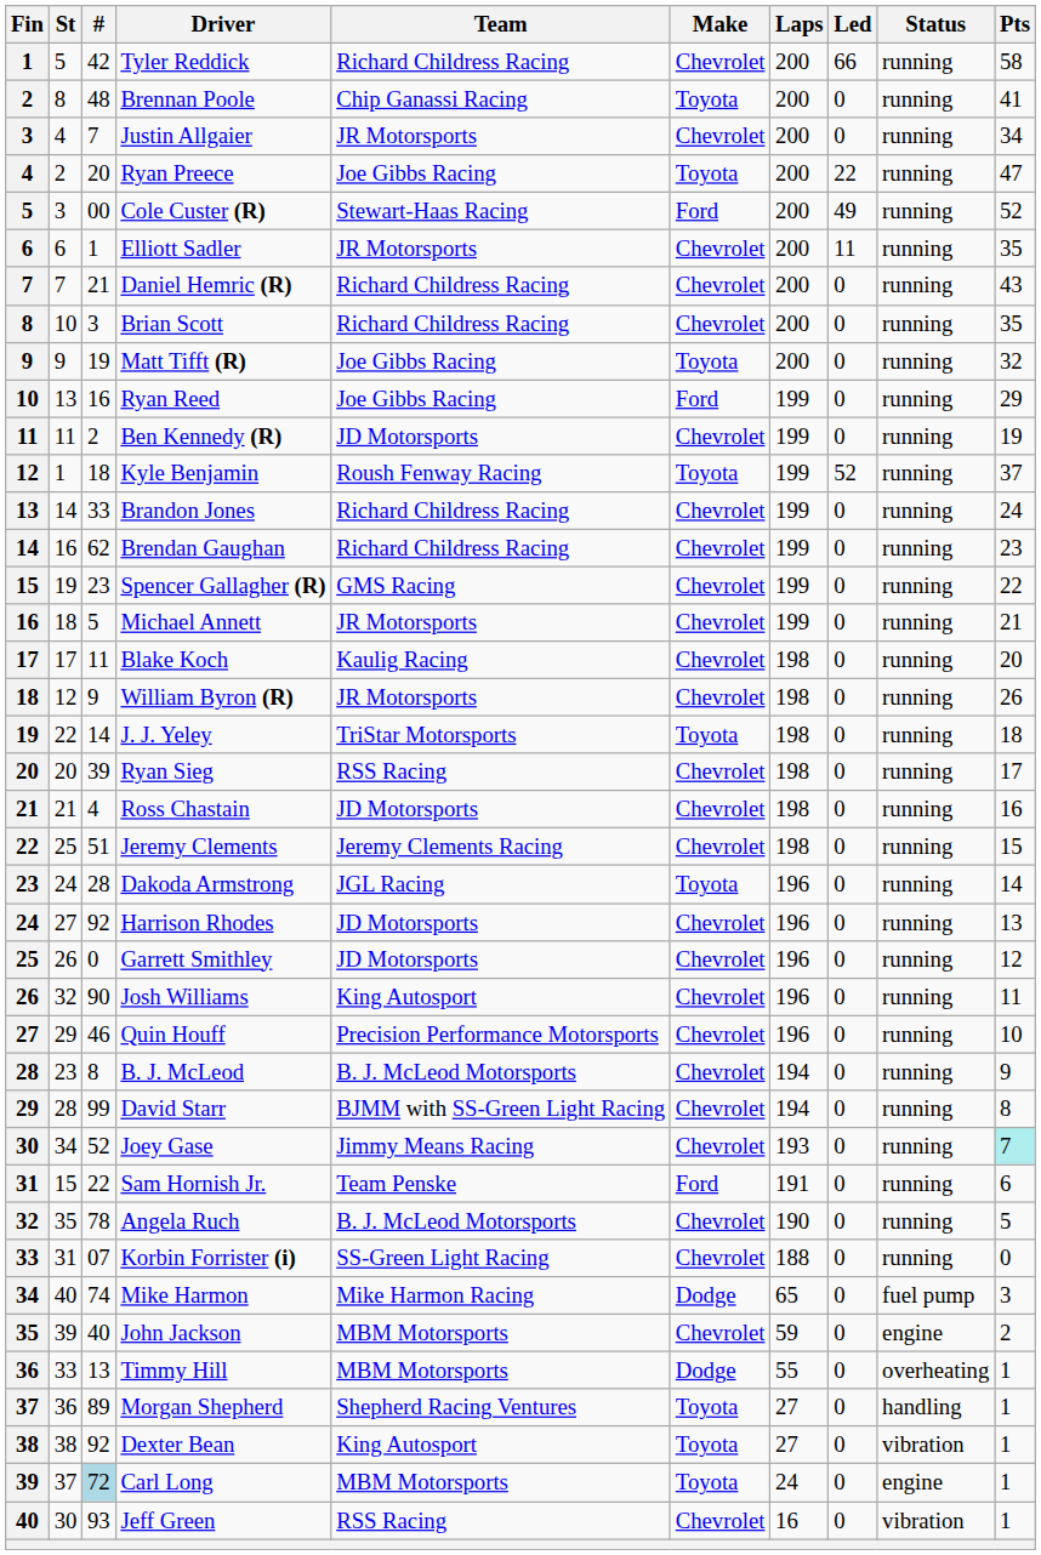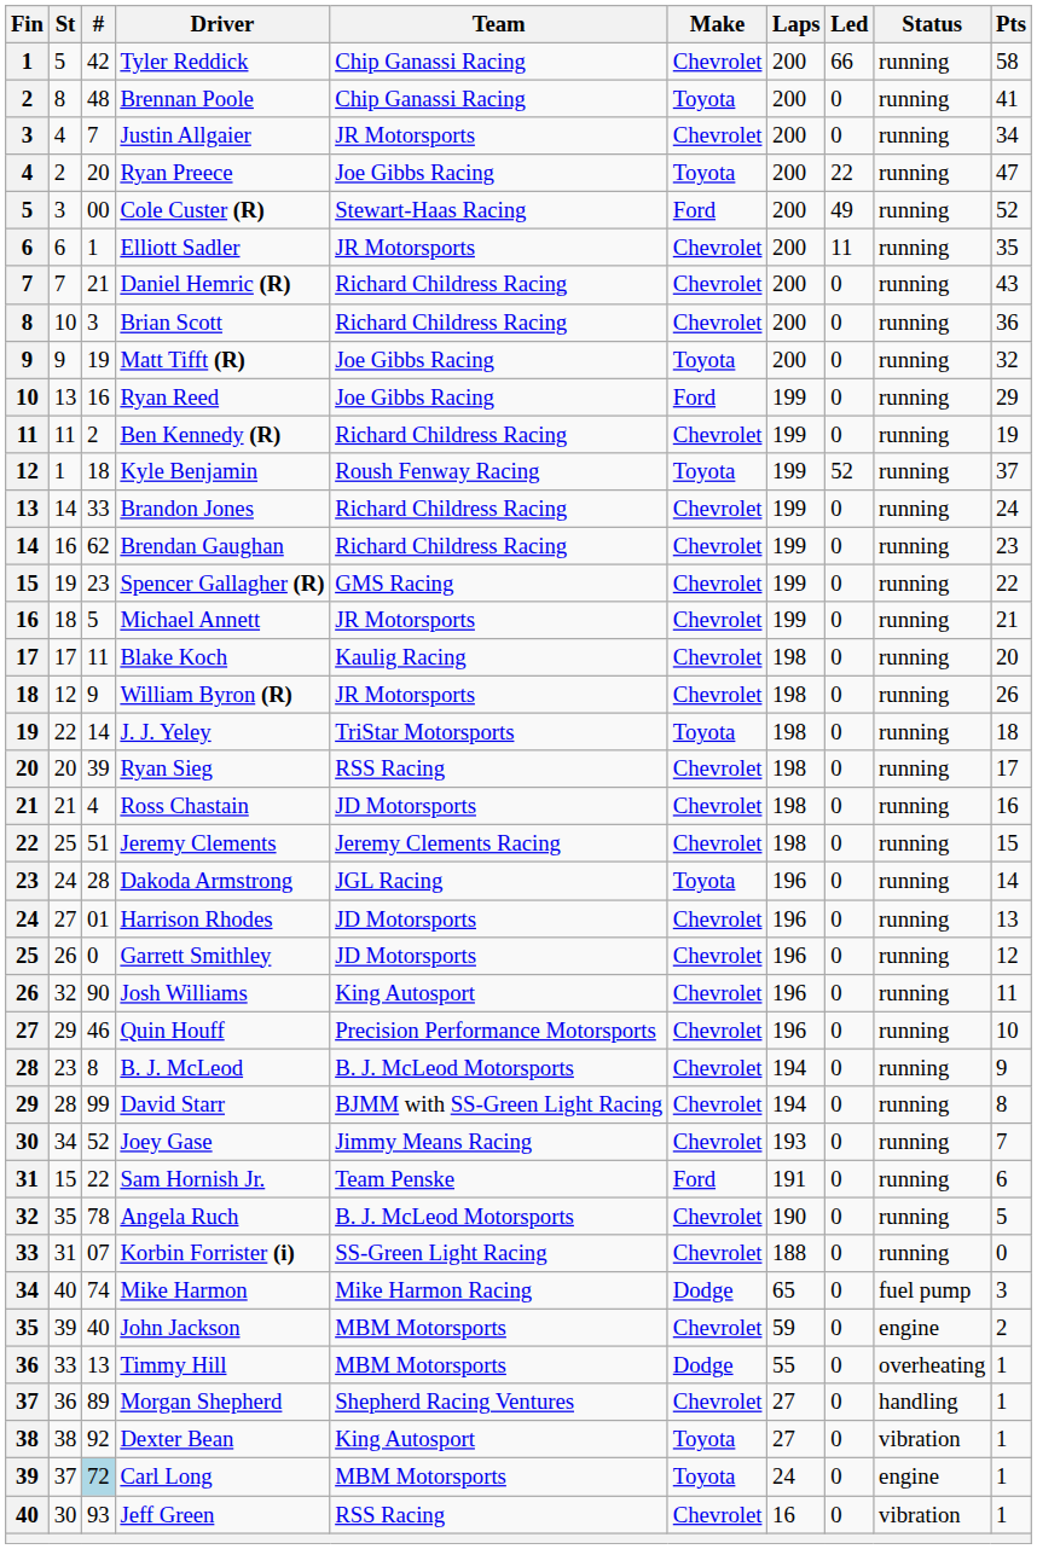 <table class="wikitable" style="font-size:95%">
 <tr>
 <th>Fin</th>
 <th>St</th>
 <th>#</th>
 <th>Driver</th>
 <th>Team</th>
 <th>Make</th>
 <th>Laps</th>
 <th>Led</th>
 <th>Status</th>
 <th>Pts</th>
 </tr>
 <tr>
 <th>1</th>
 <td>5</td>
 <td>42</td>
 <td><a href='#'>Tyler Reddick</a></td>
-<td><a href='#'>Richard Childress Racing</a></td>
+<td><a href='#'>Chip Ganassi Racing</a></td>
 <td><a href='#'>Chevrolet</a></td>
 <td>200</td>
 <td>66</td>
 <td>running</td>
 <td>58</td>
 </tr>
 <tr>
 <th>2</th>
 <td>8</td>
 <td>48</td>
 <td><a href='#'>Brennan Poole</a></td>
 <td><a href='#'>Chip Ganassi Racing</a></td>
 <td><a href='#'>Toyota</a></td>
 <td>200</td>
 <td>0</td>
 <td>running</td>
 <td>41</td>
 </tr>
 <tr>
 <th>3</th>
 <td>4</td>
 <td>7</td>
 <td><a href='#'>Justin Allgaier</a></td>
 <td><a href='#'>JR Motorsports</a></td>
 <td><a href='#'>Chevrolet</a></td>
 <td>200</td>
 <td>0</td>
 <td>running</td>
 <td>34</td>
 </tr>
 <tr>
 <th>4</th>
 <td>2</td>
 <td>20</td>
 <td><a href='#'>Ryan Preece</a></td>
 <td><a href='#'>Joe Gibbs Racing</a></td>
 <td><a href='#'>Toyota</a></td>
 <td>200</td>
 <td>22</td>
 <td>running</td>
 <td>47</td>
 </tr>
 <tr>
 <th>5</th>
 <td>3</td>
 <td>00</td>
 <td><a href='#'>Cole Custer</a> <strong>(R)</strong></td>
 <td><a href='#'>Stewart-Haas Racing</a></td>
 <td><a href='#'>Ford</a></td>
 <td>200</td>
 <td>49</td>
 <td>running</td>
 <td>52</td>
 </tr>
 <tr>
 <th>6</th>
 <td>6</td>
 <td>1</td>
 <td><a href='#'>Elliott Sadler</a></td>
 <td><a href='#'>JR Motorsports</a></td>
 <td><a href='#'>Chevrolet</a></td>
 <td>200</td>
 <td>11</td>
 <td>running</td>
 <td>35</td>
 </tr>
 <tr>
 <th>7</th>
 <td>7</td>
 <td>21</td>
 <td><a href='#'>Daniel Hemric</a> <strong>(R)</strong></td>
 <td><a href='#'>Richard Childress Racing</a></td>
 <td><a href='#'>Chevrolet</a></td>
 <td>200</td>
 <td>0</td>
 <td>running</td>
 <td>43</td>
 </tr>
 <tr>
 <th>8</th>
 <td>10</td>
 <td>3</td>
 <td><a href='#'>Brian Scott</a></td>
 <td><a href='#'>Richard Childress Racing</a></td>
 <td><a href='#'>Chevrolet</a></td>
 <td>200</td>
 <td>0</td>
 <td>running</td>
-<td>35</td>
+<td>36</td>
 </tr>
 <tr>
 <th>9</th>
 <td>9</td>
 <td>19</td>
 <td><a href='#'>Matt Tifft</a> <strong>(R)</strong></td>
 <td><a href='#'>Joe Gibbs Racing</a></td>
 <td><a href='#'>Toyota</a></td>
 <td>200</td>
 <td>0</td>
 <td>running</td>
 <td>32</td>
 </tr>
 <tr>
 <th>10</th>
 <td>13</td>
 <td>16</td>
 <td><a href='#'>Ryan Reed</a></td>
 <td><a href='#'>Joe Gibbs Racing</a></td>
 <td><a href='#'>Ford</a></td>
 <td>199</td>
 <td>0</td>
 <td>running</td>
 <td>29</td>
 </tr>
 <tr>
 <th>11</th>
 <td>11</td>
 <td>2</td>
 <td><a href='#'>Ben Kennedy</a> <strong>(R)</strong></td>
-<td><a href='#'>JD Motorsports</a></td>
+<td><a href='#'>Richard Childress Racing</a></td>
 <td><a href='#'>Chevrolet</a></td>
 <td>199</td>
 <td>0</td>
 <td>running</td>
 <td>19</td>
 </tr>
 <tr>
 <th>12</th>
 <td>1</td>
 <td>18</td>
 <td><a href='#'>Kyle Benjamin</a></td>
 <td><a href='#'>Roush Fenway Racing</a></td>
 <td><a href='#'>Toyota</a></td>
 <td>199</td>
 <td>52</td>
 <td>running</td>
 <td>37</td>
 </tr>
 <tr>
 <th>13</th>
 <td>14</td>
 <td>33</td>
 <td><a href='#'>Brandon Jones</a></td>
 <td><a href='#'>Richard Childress Racing</a></td>
 <td><a href='#'>Chevrolet</a></td>
 <td>199</td>
 <td>0</td>
 <td>running</td>
 <td>24</td>
 </tr>
 <tr>
 <th>14</th>
 <td>16</td>
 <td>62</td>
 <td><a href='#'>Brendan Gaughan</a></td>
 <td><a href='#'>Richard Childress Racing</a></td>
 <td><a href='#'>Chevrolet</a></td>
 <td>199</td>
 <td>0</td>
 <td>running</td>
 <td>23</td>
 </tr>
 <tr>
 <th>15</th>
 <td>19</td>
 <td>23</td>
 <td><a href='#'>Spencer Gallagher</a> <strong>(R)</strong></td>
 <td><a href='#'>GMS Racing</a></td>
 <td><a href='#'>Chevrolet</a></td>
 <td>199</td>
 <td>0</td>
 <td>running</td>
 <td>22</td>
 </tr>
 <tr>
 <th>16</th>
 <td>18</td>
 <td>5</td>
 <td><a href='#'>Michael Annett</a></td>
 <td><a href='#'>JR Motorsports</a></td>
 <td><a href='#'>Chevrolet</a></td>
 <td>199</td>
 <td>0</td>
 <td>running</td>
 <td>21</td>
 </tr>
 <tr>
 <th>17</th>
 <td>17</td>
 <td>11</td>
 <td><a href='#'>Blake Koch</a></td>
 <td><a href='#'>Kaulig Racing</a></td>
 <td><a href='#'>Chevrolet</a></td>
 <td>198</td>
 <td>0</td>
 <td>running</td>
 <td>20</td>
 </tr>
 <tr>
 <th>18</th>
 <td>12</td>
 <td>9</td>
 <td><a href='#'>William Byron</a> <strong>(R)</strong></td>
 <td><a href='#'>JR Motorsports</a></td>
 <td><a href='#'>Chevrolet</a></td>
 <td>198</td>
 <td>0</td>
 <td>running</td>
 <td>26</td>
 </tr>
 <tr>
 <th>19</th>
 <td>22</td>
 <td>14</td>
 <td><a href='#'>J. J. Yeley</a></td>
 <td><a href='#'>TriStar Motorsports</a></td>
 <td><a href='#'>Toyota</a></td>
 <td>198</td>
 <td>0</td>
 <td>running</td>
 <td>18</td>
 </tr>
 <tr>
 <th>20</th>
 <td>20</td>
 <td>39</td>
 <td><a href='#'>Ryan Sieg</a></td>
 <td><a href='#'>RSS Racing</a></td>
 <td><a href='#'>Chevrolet</a></td>
 <td>198</td>
 <td>0</td>
 <td>running</td>
 <td>17</td>
 </tr>
 <tr>
 <th>21</th>
 <td>21</td>
 <td>4</td>
 <td><a href='#'>Ross Chastain</a></td>
 <td><a href='#'>JD Motorsports</a></td>
 <td><a href='#'>Chevrolet</a></td>
 <td>198</td>
 <td>0</td>
 <td>running</td>
 <td>16</td>
 </tr>
 <tr>
 <th>22</th>
 <td>25</td>
 <td>51</td>
 <td><a href='#'>Jeremy Clements</a></td>
 <td><a href='#'>Jeremy Clements Racing</a></td>
 <td><a href='#'>Chevrolet</a></td>
 <td>198</td>
 <td>0</td>
 <td>running</td>
 <td>15</td>
 </tr>
 <tr>
 <th>23</th>
 <td>24</td>
 <td>28</td>
 <td><a href='#'>Dakoda Armstrong</a></td>
 <td><a href='#'>JGL Racing</a></td>
 <td><a href='#'>Toyota</a></td>
 <td>196</td>
 <td>0</td>
 <td>running</td>
 <td>14</td>
 </tr>
 <tr>
 <th>24</th>
 <td>27</td>
-<td>92</td>
+<td>01</td>
 <td><a href='#'>Harrison Rhodes</a></td>
 <td><a href='#'>JD Motorsports</a></td>
 <td><a href='#'>Chevrolet</a></td>
 <td>196</td>
 <td>0</td>
 <td>running</td>
 <td>13</td>
 </tr>
 <tr>
 <th>25</th>
 <td>26</td>
 <td>0</td>
 <td><a href='#'>Garrett Smithley</a></td>
 <td><a href='#'>JD Motorsports</a></td>
 <td><a href='#'>Chevrolet</a></td>
 <td>196</td>
 <td>0</td>
 <td>running</td>
 <td>12</td>
 </tr>
 <tr>
 <th>26</th>
 <td>32</td>
 <td>90</td>
 <td><a href='#'>Josh Williams</a></td>
 <td><a href='#'>King Autosport</a></td>
 <td><a href='#'>Chevrolet</a></td>
 <td>196</td>
 <td>0</td>
 <td>running</td>
 <td>11</td>
 </tr>
 <tr>
 <th>27</th>
 <td>29</td>
 <td>46</td>
 <td><a href='#'>Quin Houff</a></td>
 <td><a href='#'>Precision Performance Motorsports</a></td>
 <td><a href='#'>Chevrolet</a></td>
 <td>196</td>
 <td>0</td>
 <td>running</td>
 <td>10</td>
 </tr>
 <tr>
 <th>28</th>
 <td>23</td>
 <td>8</td>
 <td><a href='#'>B. J. McLeod</a></td>
 <td><a href='#'>B. J. McLeod Motorsports</a></td>
 <td><a href='#'>Chevrolet</a></td>
 <td>194</td>
 <td>0</td>
 <td>running</td>
 <td>9</td>
 </tr>
 <tr>
 <th>29</th>
 <td>28</td>
 <td>99</td>
 <td><a href='#'>David Starr</a></td>
 <td><a href='#'>BJMM</a> with <a href='#'>SS-Green Light Racing</a></td>
 <td><a href='#'>Chevrolet</a></td>
 <td>194</td>
 <td>0</td>
 <td>running</td>
 <td>8</td>
 </tr>
 <tr>
 <th>30</th>
 <td>34</td>
 <td>52</td>
 <td><a href='#'>Joey Gase</a></td>
 <td><a href='#'>Jimmy Means Racing</a></td>
 <td><a href='#'>Chevrolet</a></td>
 <td>193</td>
 <td>0</td>
 <td>running</td>
-<td style="background: paleturquoise;">7</td>
+<td>7</td>
 </tr>
 <tr>
 <th>31</th>
 <td>15</td>
 <td>22</td>
 <td><a href='#'>Sam Hornish Jr.</a></td>
 <td><a href='#'>Team Penske</a></td>
 <td><a href='#'>Ford</a></td>
 <td>191</td>
 <td>0</td>
 <td>running</td>
 <td>6</td>
 </tr>
 <tr>
 <th>32</th>
 <td>35</td>
 <td>78</td>
 <td><a href='#'>Angela Ruch</a></td>
 <td><a href='#'>B. J. McLeod Motorsports</a></td>
 <td><a href='#'>Chevrolet</a></td>
 <td>190</td>
 <td>0</td>
 <td>running</td>
 <td>5</td>
 </tr>
 <tr>
 <th>33</th>
 <td>31</td>
 <td>07</td>
 <td><a href='#'>Korbin Forrister</a> <strong>(i)</strong></td>
 <td><a href='#'>SS-Green Light Racing</a></td>
 <td><a href='#'>Chevrolet</a></td>
 <td>188</td>
 <td>0</td>
 <td>running</td>
 <td>0</td>
 </tr>
 <tr>
 <th>34</th>
 <td>40</td>
 <td>74</td>
 <td><a href='#'>Mike Harmon</a></td>
 <td><a href='#'>Mike Harmon Racing</a></td>
 <td><a href='#'>Dodge</a></td>
 <td>65</td>
 <td>0</td>
 <td>fuel pump</td>
 <td>3</td>
 </tr>
 <tr>
 <th>35</th>
 <td>39</td>
 <td>40</td>
 <td><a href='#'>John Jackson</a></td>
 <td><a href='#'>MBM Motorsports</a></td>
 <td><a href='#'>Chevrolet</a></td>
 <td>59</td>
 <td>0</td>
 <td>engine</td>
 <td>2</td>
 </tr>
 <tr>
 <th>36</th>
 <td>33</td>
 <td>13</td>
 <td><a href='#'>Timmy Hill</a></td>
 <td><a href='#'>MBM Motorsports</a></td>
 <td><a href='#'>Dodge</a></td>
 <td>55</td>
 <td>0</td>
 <td>overheating</td>
 <td>1</td>
 </tr>
 <tr>
 <th>37</th>
 <td>36</td>
 <td>89</td>
 <td><a href='#'>Morgan Shepherd</a></td>
 <td><a href='#'>Shepherd Racing Ventures</a></td>
-<td><a href='#'>Toyota</a></td>
+<td><a href='#'>Chevrolet</a></td>
 <td>27</td>
 <td>0</td>
 <td>handling</td>
 <td>1</td>
 </tr>
 <tr>
 <th>38</th>
 <td>38</td>
 <td>92</td>
 <td><a href='#'>Dexter Bean</a></td>
 <td><a href='#'>King Autosport</a></td>
 <td><a href='#'>Toyota</a></td>
 <td>27</td>
 <td>0</td>
 <td>vibration</td>
 <td>1</td>
 </tr>
 <tr>
 <th>39</th>
 <td>37</td>
 <td style="background: lightblue;">72</td>
 <td><a href='#'>Carl Long</a></td>
 <td><a href='#'>MBM Motorsports</a></td>
 <td><a href='#'>Toyota</a></td>
 <td>24</td>
 <td>0</td>
 <td>engine</td>
 <td>1</td>
 </tr>
 <tr>
 <th>40</th>
 <td>30</td>
 <td>93</td>
 <td><a href='#'>Jeff Green</a></td>
 <td><a href='#'>RSS Racing</a></td>
 <td><a href='#'>Chevrolet</a></td>
 <td>16</td>
 <td>0</td>
 <td>vibration</td>
 <td>1</td>
 </tr>
 <tr>
 <th colspan="10"></th>
 </tr>
 </table>
